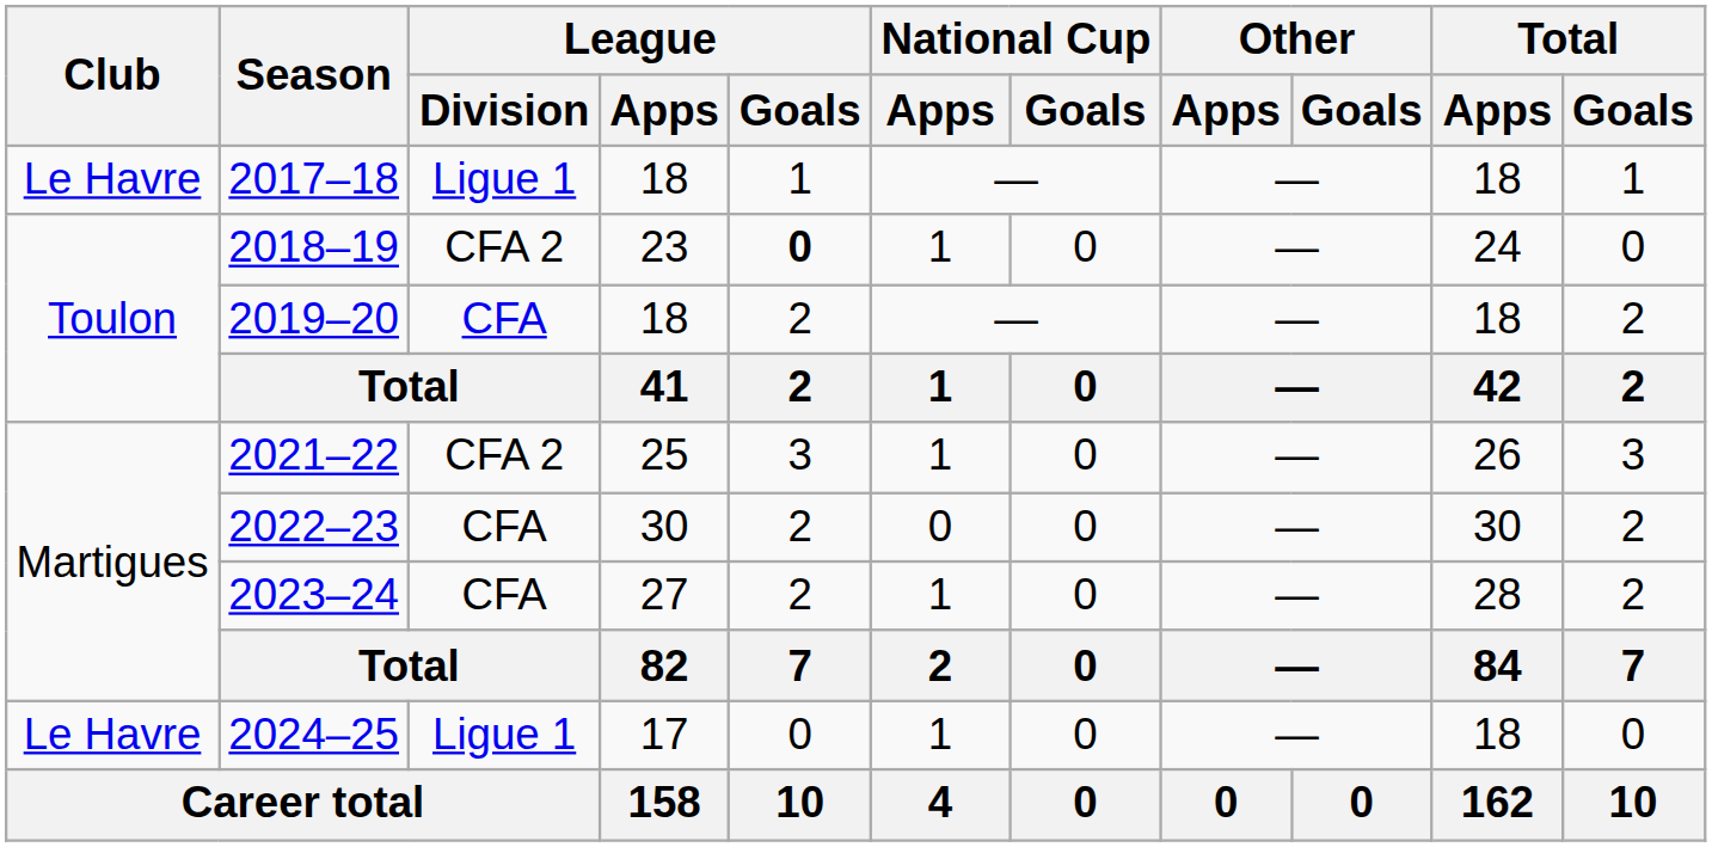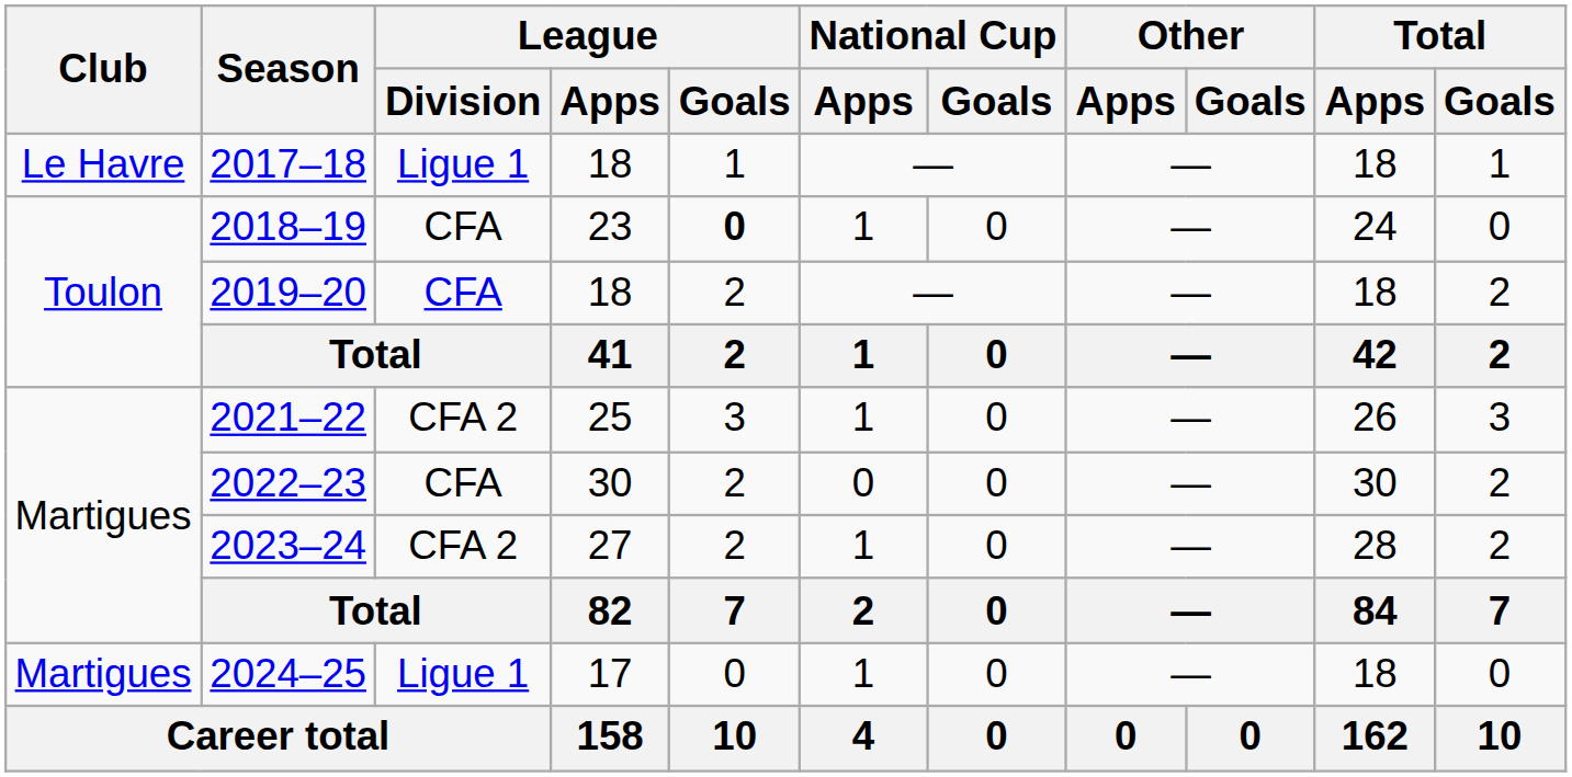 <table class="wikitable" style="text-align:center">
 <tr>
 <th rowspan="2">Club</th>
 <th rowspan="2">Season</th>
 <th colspan="3">League</th>
 <th colspan="2">National Cup</th>
 <th colspan="2">Other</th>
 <th colspan="2">Total</th>
 </tr>
 <tr>
 <th>Division</th>
 <th>Apps</th>
 <th>Goals</th>
 <th>Apps</th>
 <th>Goals</th>
 <th>Apps</th>
 <th>Goals</th>
 <th>Apps</th>
 <th>Goals</th>
 </tr>
 <tr>
 <td><a href='#'>Le Havre</a></td>
 <td><a href='#'>2017–18</a></td>
 <td><a href='#'>Ligue 1</a></td>
 <td>18</td>
 <td>1</td>
 <td colspan="2">—</td>
 <td colspan="2">—</td>
 <td>18</td>
 <td>1</td>
 </tr>
 <tr>
 <td rowspan="3"><a href='#'>Toulon</a></td>
 <td><a href='#'>2018–19</a></td>
-<td>CFA 2</td>
+<td>CFA</td>
 <td>23</td>
 <td><strong>0</strong></td>
 <td>1</td>
 <td>0</td>
 <td colspan="2">—</td>
 <td>24</td>
 <td>0</td>
 </tr>
 <tr>
 <td><a href='#'>2019–20</a></td>
 <td><a href='#'>CFA</a></td>
 <td>18</td>
 <td>2</td>
 <td colspan="2">—</td>
 <td colspan="2">—</td>
 <td>18</td>
 <td>2</td>
 </tr>
 <tr>
 <th colspan="2">Total</th>
 <th>41</th>
 <th>2</th>
 <th>1</th>
 <th>0</th>
 <th colspan="2">—</th>
 <th>42</th>
 <th>2</th>
 </tr>
 <tr>
 <td rowspan="4">Martigues</td>
 <td><a href='#'>2021–22</a></td>
 <td>CFA 2</td>
 <td>25</td>
 <td>3</td>
 <td>1</td>
 <td>0</td>
 <td colspan="2">—</td>
 <td>26</td>
 <td>3</td>
 </tr>
 <tr>
 <td><a href='#'>2022–23</a></td>
 <td>CFA</td>
 <td>30</td>
 <td>2</td>
 <td>0</td>
 <td>0</td>
 <td colspan="2">—</td>
 <td>30</td>
 <td>2</td>
 </tr>
 <tr>
 <td><a href='#'>2023–24</a></td>
-<td>CFA</td>
+<td>CFA 2</td>
 <td>27</td>
 <td>2</td>
 <td>1</td>
 <td>0</td>
 <td colspan="2">—</td>
 <td>28</td>
 <td>2</td>
 </tr>
 <tr>
 <th colspan="2">Total</th>
 <th>82</th>
 <th>7</th>
 <th>2</th>
 <th>0</th>
 <th colspan="2">—</th>
 <th>84</th>
 <th>7</th>
 </tr>
 <tr>
-<td><a href='#'>Le Havre</a></td>
+<td><a href='#'>Martigues</a></td>
 <td><a href='#'>2024–25</a></td>
 <td><a href='#'>Ligue 1</a></td>
 <td>17</td>
 <td>0</td>
 <td>1</td>
 <td>0</td>
 <td colspan="2">—</td>
 <td>18</td>
 <td>0</td>
 </tr>
 <tr>
 <th colspan="3">Career total</th>
 <th>158</th>
 <th>10</th>
 <th>4</th>
 <th>0</th>
 <th>0</th>
 <th>0</th>
 <th>162</th>
 <th>10</th>
 </tr>
 </table>
